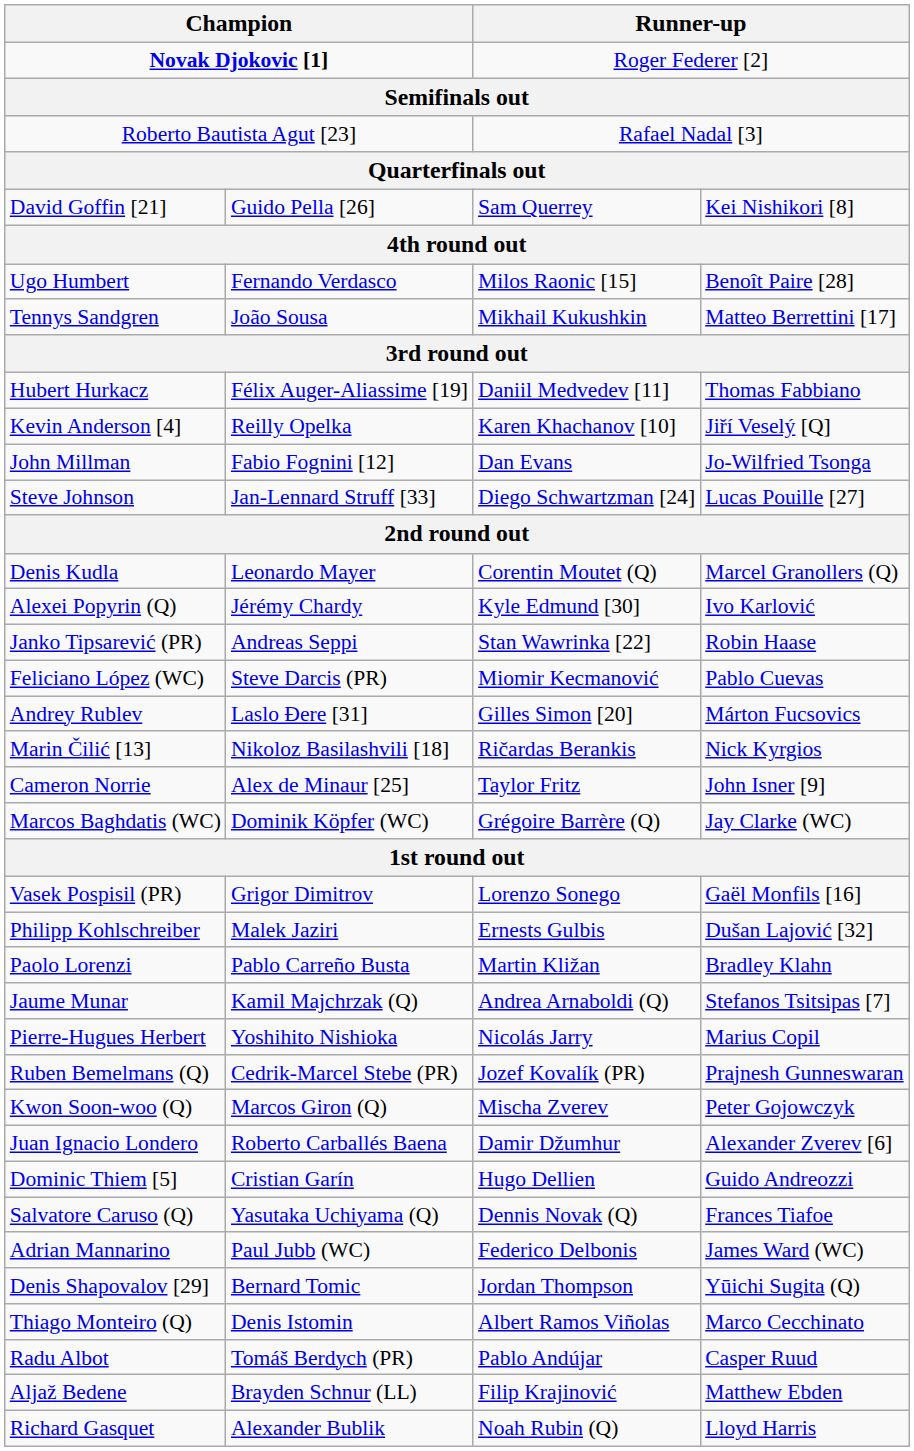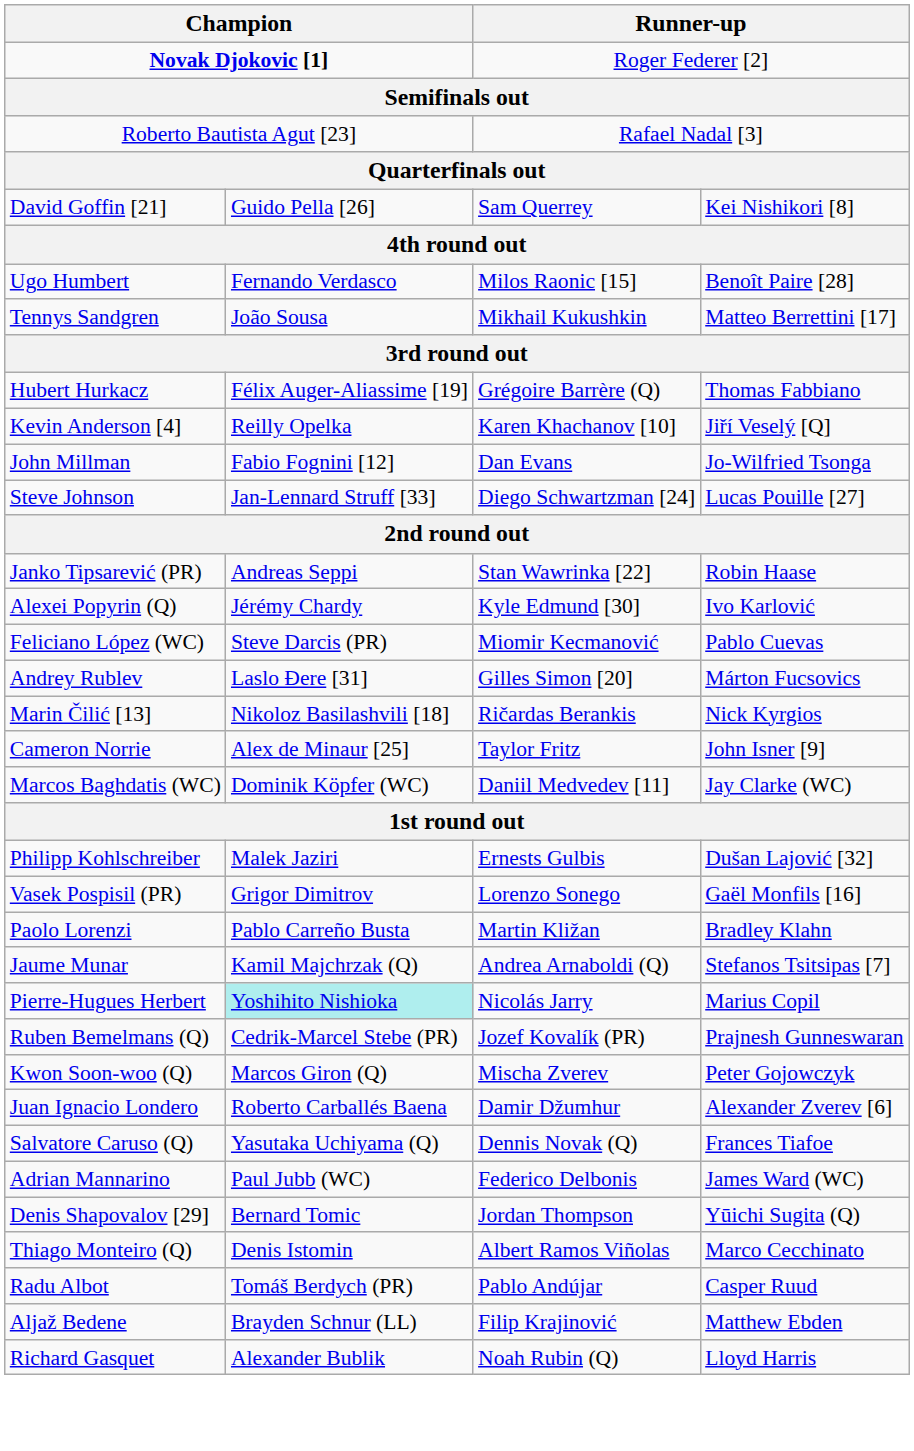 <table class="wikitable collapsible collapsed" style="font-size:90%">
 <tr style="font-size:110%">
 <th colspan="2"><strong>Champion</strong></th>
 <th colspan="2">Runner-up</th>
 </tr>
 <tr style="text-align:center;">
 <td colspan="2"> <strong><a href='#'>Novak Djokovic</a> [1]</strong></td>
 <td colspan="2"> <a href='#'>Roger Federer</a> [2]</td>
 </tr>
 <tr style="font-size:110%">
 <th colspan="4">Semifinals out</th>
 </tr>
 <tr style="text-align:center;">
 <td colspan="2"> <a href='#'>Roberto Bautista Agut</a> [23]</td>
 <td colspan="2"> <a href='#'>Rafael Nadal</a> [3]</td>
 </tr>
 <tr style="font-size:110%">
 <th colspan="4">Quarterfinals out</th>
 </tr>
 <tr>
 <td> <a href='#'>David Goffin</a> [21]</td>
 <td> <a href='#'>Guido Pella</a> [26]</td>
 <td> <a href='#'>Sam Querrey</a></td>
 <td> <a href='#'>Kei Nishikori</a> [8]</td>
 </tr>
 <tr style="font-size:110%">
 <th colspan="4">4th round out</th>
 </tr>
 <tr>
 <td> <a href='#'>Ugo Humbert</a></td>
 <td> <a href='#'>Fernando Verdasco</a></td>
 <td> <a href='#'>Milos Raonic</a> [15]</td>
 <td> <a href='#'>Benoît Paire</a> [28]</td>
 </tr>
 <tr>
 <td> <a href='#'>Tennys Sandgren</a></td>
 <td> <a href='#'>João Sousa</a></td>
 <td> <a href='#'>Mikhail Kukushkin</a></td>
 <td> <a href='#'>Matteo Berrettini</a> [17]</td>
 </tr>
 <tr style="font-size:110%">
 <th colspan="4">3rd round out</th>
 </tr>
 <tr>
 <td> <a href='#'>Hubert Hurkacz</a></td>
 <td> <a href='#'>Félix Auger-Aliassime</a> [19]</td>
-<td> <a href='#'>Daniil Medvedev</a> [11]</td>
+<td> <a href='#'>Grégoire Barrère</a> (Q)</td>
 <td> <a href='#'>Thomas Fabbiano</a></td>
 </tr>
 <tr>
 <td> <a href='#'>Kevin Anderson</a> [4]</td>
 <td> <a href='#'>Reilly Opelka</a></td>
 <td> <a href='#'>Karen Khachanov</a> [10]</td>
 <td> <a href='#'>Jiří Veselý</a> [Q]</td>
 </tr>
 <tr>
 <td> <a href='#'>John Millman</a></td>
 <td> <a href='#'>Fabio Fognini</a> [12]</td>
 <td> <a href='#'>Dan Evans</a></td>
 <td> <a href='#'>Jo-Wilfried Tsonga</a></td>
 </tr>
 <tr>
 <td> <a href='#'>Steve Johnson</a></td>
 <td> <a href='#'>Jan-Lennard Struff</a> [33]</td>
 <td> <a href='#'>Diego Schwartzman</a> [24]</td>
 <td> <a href='#'>Lucas Pouille</a> [27]</td>
 </tr>
 <tr style="font-size:110%">
 <th colspan="4">2nd round out</th>
 </tr>
 <tr>
-<td> <a href='#'>Denis Kudla</a></td>
-<td> <a href='#'>Leonardo Mayer</a></td>
-<td> <a href='#'>Corentin Moutet</a> (Q)</td>
-<td> <a href='#'>Marcel Granollers</a> (Q)</td>
+<td> <a href='#'>Janko Tipsarević</a> (PR)</td>
+<td> <a href='#'>Andreas Seppi</a></td>
+<td> <a href='#'>Stan Wawrinka</a> [22]</td>
+<td> <a href='#'>Robin Haase</a></td>
 </tr>
 <tr>
 <td> <a href='#'>Alexei Popyrin</a> (Q)</td>
 <td> <a href='#'>Jérémy Chardy</a></td>
 <td> <a href='#'>Kyle Edmund</a> [30]</td>
 <td> <a href='#'>Ivo Karlović</a></td>
-</tr>
-<tr>
-<td> <a href='#'>Janko Tipsarević</a> (PR)</td>
-<td> <a href='#'>Andreas Seppi</a></td>
-<td> <a href='#'>Stan Wawrinka</a> [22]</td>
-<td> <a href='#'>Robin Haase</a></td>
 </tr>
 <tr>
 <td> <a href='#'>Feliciano López</a> (WC)</td>
 <td> <a href='#'>Steve Darcis</a> (PR)</td>
 <td> <a href='#'>Miomir Kecmanović</a></td>
 <td> <a href='#'>Pablo Cuevas</a></td>
 </tr>
 <tr>
 <td> <a href='#'>Andrey Rublev</a></td>
 <td> <a href='#'>Laslo Đere</a> [31]</td>
 <td> <a href='#'>Gilles Simon</a> [20]</td>
 <td> <a href='#'>Márton Fucsovics</a></td>
 </tr>
 <tr>
 <td> <a href='#'>Marin Čilić</a> [13]</td>
 <td> <a href='#'>Nikoloz Basilashvili</a> [18]</td>
 <td> <a href='#'>Ričardas Berankis</a></td>
 <td> <a href='#'>Nick Kyrgios</a></td>
 </tr>
 <tr>
 <td> <a href='#'>Cameron Norrie</a></td>
 <td> <a href='#'>Alex de Minaur</a> [25]</td>
 <td> <a href='#'>Taylor Fritz</a></td>
 <td> <a href='#'>John Isner</a> [9]</td>
 </tr>
 <tr>
 <td> <a href='#'>Marcos Baghdatis</a> (WC)</td>
 <td> <a href='#'>Dominik Köpfer</a> (WC)</td>
-<td> <a href='#'>Grégoire Barrère</a> (Q)</td>
+<td> <a href='#'>Daniil Medvedev</a> [11]</td>
 <td> <a href='#'>Jay Clarke</a> (WC)</td>
 </tr>
 <tr style="font-size:110%">
 <th colspan="4">1st round out</th>
 </tr>
 <tr>
+<td> <a href='#'>Philipp Kohlschreiber</a></td>
+<td> <a href='#'>Malek Jaziri</a></td>
+<td> <a href='#'>Ernests Gulbis</a></td>
+<td> <a href='#'>Dušan Lajović</a> [32]</td>
+</tr>
+<tr>
 <td> <a href='#'>Vasek Pospisil</a> (PR)</td>
 <td> <a href='#'>Grigor Dimitrov</a></td>
 <td> <a href='#'>Lorenzo Sonego</a></td>
 <td> <a href='#'>Gaël Monfils</a> [16]</td>
-</tr>
-<tr>
-<td> <a href='#'>Philipp Kohlschreiber</a></td>
-<td> <a href='#'>Malek Jaziri</a></td>
-<td> <a href='#'>Ernests Gulbis</a></td>
-<td> <a href='#'>Dušan Lajović</a> [32]</td>
 </tr>
 <tr>
 <td> <a href='#'>Paolo Lorenzi</a></td>
 <td> <a href='#'>Pablo Carreño Busta</a></td>
 <td> <a href='#'>Martin Kližan</a></td>
 <td> <a href='#'>Bradley Klahn</a></td>
 </tr>
 <tr>
 <td> <a href='#'>Jaume Munar</a></td>
 <td> <a href='#'>Kamil Majchrzak</a> (Q)</td>
 <td> <a href='#'>Andrea Arnaboldi</a> (Q)</td>
 <td> <a href='#'>Stefanos Tsitsipas</a> [7]</td>
 </tr>
 <tr>
 <td> <a href='#'>Pierre-Hugues Herbert</a></td>
-<td> <a href='#'>Yoshihito Nishioka</a></td>
+<td style="background: paleturquoise;"> <a href='#'>Yoshihito Nishioka</a></td>
 <td> <a href='#'>Nicolás Jarry</a></td>
 <td> <a href='#'>Marius Copil</a></td>
 </tr>
 <tr>
 <td> <a href='#'>Ruben Bemelmans</a> (Q)</td>
 <td> <a href='#'>Cedrik-Marcel Stebe</a> (PR)</td>
 <td> <a href='#'>Jozef Kovalík</a> (PR)</td>
 <td> <a href='#'>Prajnesh Gunneswaran</a></td>
 </tr>
 <tr>
 <td> <a href='#'>Kwon Soon-woo</a> (Q)</td>
 <td> <a href='#'>Marcos Giron</a> (Q)</td>
 <td> <a href='#'>Mischa Zverev</a></td>
 <td> <a href='#'>Peter Gojowczyk</a></td>
 </tr>
 <tr>
 <td> <a href='#'>Juan Ignacio Londero</a></td>
 <td> <a href='#'>Roberto Carballés Baena</a></td>
 <td> <a href='#'>Damir Džumhur</a></td>
 <td> <a href='#'>Alexander Zverev</a> [6]</td>
-</tr>
-<tr>
-<td> <a href='#'>Dominic Thiem</a> [5]</td>
-<td> <a href='#'>Cristian Garín</a></td>
-<td> <a href='#'>Hugo Dellien</a></td>
-<td> <a href='#'>Guido Andreozzi</a></td>
 </tr>
 <tr>
 <td> <a href='#'>Salvatore Caruso</a> (Q)</td>
 <td> <a href='#'>Yasutaka Uchiyama</a> (Q)</td>
 <td> <a href='#'>Dennis Novak</a> (Q)</td>
 <td> <a href='#'>Frances Tiafoe</a></td>
 </tr>
 <tr>
 <td> <a href='#'>Adrian Mannarino</a></td>
 <td> <a href='#'>Paul Jubb</a> (WC)</td>
 <td> <a href='#'>Federico Delbonis</a></td>
 <td> <a href='#'>James Ward</a> (WC)</td>
 </tr>
 <tr>
 <td> <a href='#'>Denis Shapovalov</a> [29]</td>
 <td> <a href='#'>Bernard Tomic</a></td>
 <td> <a href='#'>Jordan Thompson</a></td>
 <td> <a href='#'>Yūichi Sugita</a> (Q)</td>
 </tr>
 <tr>
 <td> <a href='#'>Thiago Monteiro</a> (Q)</td>
 <td> <a href='#'>Denis Istomin</a></td>
 <td> <a href='#'>Albert Ramos Viñolas</a></td>
 <td> <a href='#'>Marco Cecchinato</a></td>
 </tr>
 <tr>
 <td> <a href='#'>Radu Albot</a></td>
 <td> <a href='#'>Tomáš Berdych</a> (PR)</td>
 <td> <a href='#'>Pablo Andújar</a></td>
 <td> <a href='#'>Casper Ruud</a></td>
 </tr>
 <tr>
 <td> <a href='#'>Aljaž Bedene</a></td>
 <td> <a href='#'>Brayden Schnur</a> (LL)</td>
 <td> <a href='#'>Filip Krajinović</a></td>
 <td> <a href='#'>Matthew Ebden</a></td>
 </tr>
 <tr>
 <td> <a href='#'>Richard Gasquet</a></td>
 <td> <a href='#'>Alexander Bublik</a></td>
 <td> <a href='#'>Noah Rubin</a> (Q)</td>
 <td> <a href='#'>Lloyd Harris</a></td>
 </tr>
 </table>
